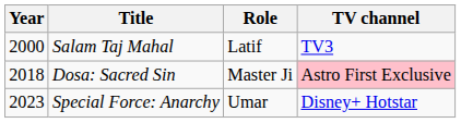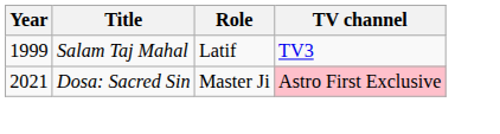 <table class="wikitable">
 <tr>
 <th>Year</th>
 <th>Title</th>
 <th>Role</th>
 <th>TV channel</th>
 </tr>
 <tr>
-<td>2000</td>
+<td>1999</td>
 <td><em>Salam Taj Mahal</em></td>
 <td>Latif</td>
 <td><a href='#'>TV3</a></td>
 </tr>
 <tr>
-<td>2018</td>
+<td>2021</td>
 <td><em>Dosa: Sacred Sin</em></td>
 <td>Master Ji</td>
 <td style="background: pink;">Astro First Exclusive</td>
 </tr>
-<tr>
-<td>2023</td>
-<td><em>Special Force: Anarchy</em></td>
-<td>Umar</td>
-<td><a href='#'>Disney+ Hotstar</a></td>
-</tr>
 </table>
